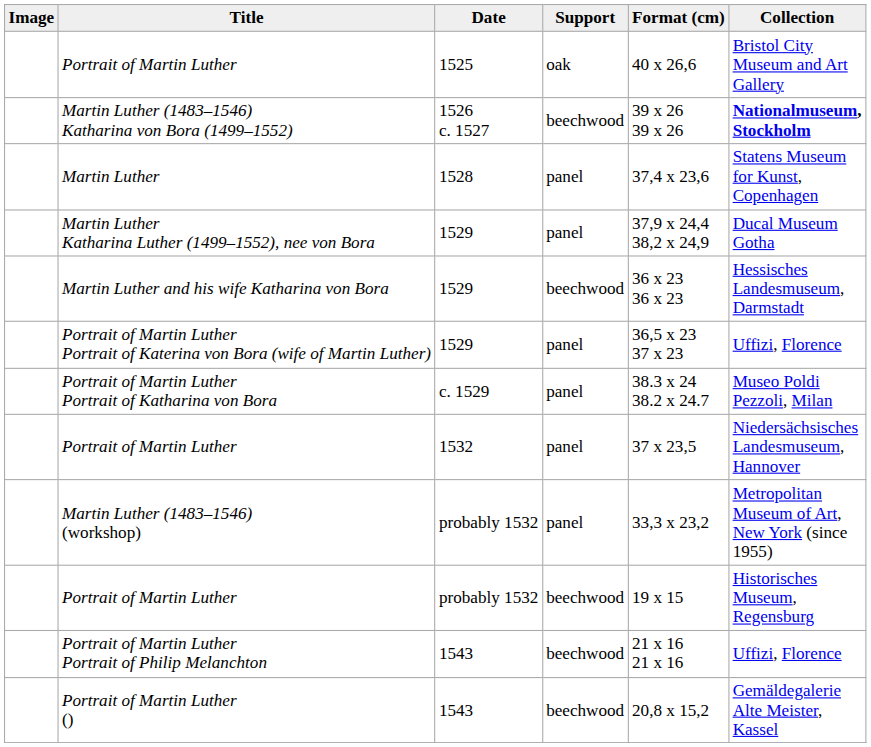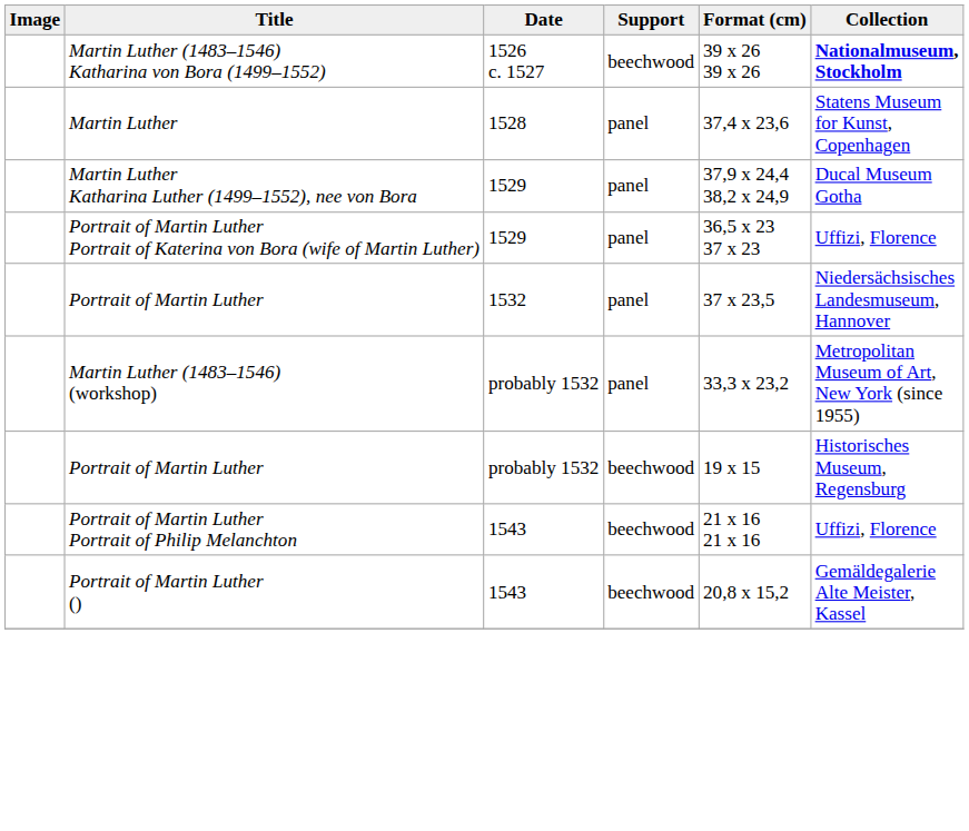 <table class="wikitable sortable" border="0" style="background:#ffffff">
 <tr>
 <th style="background:#efefef;">Image</th>
 <th style="background:#efefef;">Title</th>
 <th style="background:#efefef;">Date</th>
 <th style="background:#efefef;">Support</th>
 <th style="background:#efefef;">Format (cm)</th>
 <th style="background:#efefef;" width=10 px>Collection</th>
-</tr>
-<tr>
-<td></td>
-<td><em>Portrait of Martin Luther</em><br></td>
-<td>1525</td>
-<td>oak</td>
-<td>40 x 26,6</td>
-<td><a href='#'>Bristol City Museum and Art Gallery</a></td>
 </tr>
 <tr>
 <td></td>
 <td><em>Martin Luther (1483–1546)</em><br><em>Katharina von Bora (1499–1552)</em></td>
 <td>1526<br>c. 1527</td>
 <td>beechwood</td>
 <td>39 x 26<br>39 x 26</td>
 <td><strong><a href='#'>Nationalmuseum</a>, <a href='#'>Stockholm</a></strong></td>
 </tr>
 <tr>
 <td></td>
 <td><em>Martin Luther</em><br></td>
 <td>1528</td>
 <td>panel</td>
 <td>37,4 x 23,6</td>
 <td><a href='#'>Statens Museum for Kunst</a>, <a href='#'>Copenhagen</a></td>
 </tr>
 <tr>
 <td></td>
 <td><em>Martin Luther</em><br><em>Katharina Luther (1499–1552), nee von Bora</em></td>
 <td>1529</td>
 <td>panel</td>
 <td>37,9 x 24,4<br>38,2 x 24,9</td>
 <td><a href='#'>Ducal Museum Gotha</a></td>
 </tr>
 <tr>
 <td></td>
-<td><em>Martin Luther and his wife Katharina von Bora</em></td>
-<td>1529</td>
-<td>beechwood</td>
-<td>36 x 23 <br>36 x 23</td>
-<td><a href='#'>Hessisches Landesmuseum</a>, <a href='#'>Darmstadt</a></td>
-</tr>
-<tr>
-<td></td>
 <td><em>Portrait of Martin Luther</em><br><em>Portrait of Katerina von Bora (wife of Martin Luther)</em></td>
 <td>1529</td>
 <td>panel</td>
 <td>36,5 x 23<br>37 x 23</td>
 <td><a href='#'>Uffizi</a>, <a href='#'>Florence</a></td>
-</tr>
-<tr>
-<td></td>
-<td><em>Portrait of Martin Luther</em><br><em>Portrait of Katharina von Bora</em></td>
-<td>c. 1529</td>
-<td>panel</td>
-<td>38.3 x 24 <br>38.2 x 24.7</td>
-<td><a href='#'>Museo Poldi Pezzoli</a>, <a href='#'>Milan</a></td>
 </tr>
 <tr>
 <td></td>
 <td><em>Portrait of Martin Luther</em></td>
 <td>1532</td>
 <td>panel</td>
 <td>37 x 23,5</td>
 <td><a href='#'>Niedersächsisches Landesmuseum</a>, <a href='#'>Hannover</a></td>
 </tr>
 <tr>
 <td></td>
 <td><em>Martin Luther (1483–1546)</em><br>(workshop)</td>
 <td>probably 1532</td>
 <td>panel</td>
 <td>33,3 x 23,2</td>
 <td><a href='#'>Metropolitan Museum of Art</a>, <a href='#'>New York</a> (since 1955)</td>
 </tr>
 <tr>
 <td></td>
 <td><em>Portrait of Martin Luther</em></td>
 <td>probably 1532</td>
 <td>beechwood</td>
 <td>19 x 15</td>
 <td><a href='#'>Historisches Museum</a>, <a href='#'>Regensburg</a></td>
 </tr>
 <tr>
 <td></td>
 <td><em>Portrait of Martin Luther</em><br><em>Portrait of Philip Melanchton</em></td>
 <td>1543</td>
 <td>beechwood</td>
 <td>21 x 16<br>21 x 16</td>
 <td><a href='#'>Uffizi</a>, <a href='#'>Florence</a></td>
 </tr>
 <tr>
 <td></td>
 <td><em>Portrait of Martin Luther</em><br>()</td>
 <td>1543</td>
 <td>beechwood</td>
 <td>20,8 x 15,2</td>
 <td><a href='#'>Gemäldegalerie Alte Meister</a>, <a href='#'>Kassel</a></td>
 </tr>
 <tr>
 </tr>
 </table>
